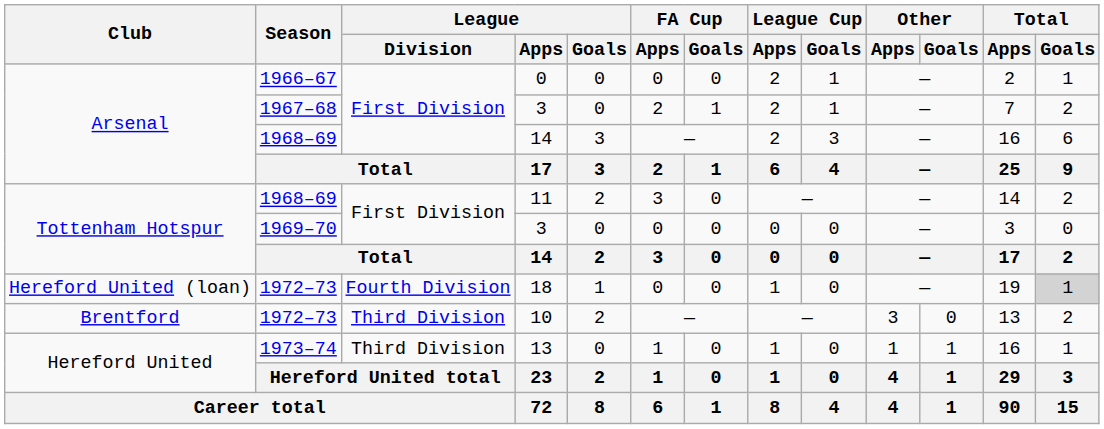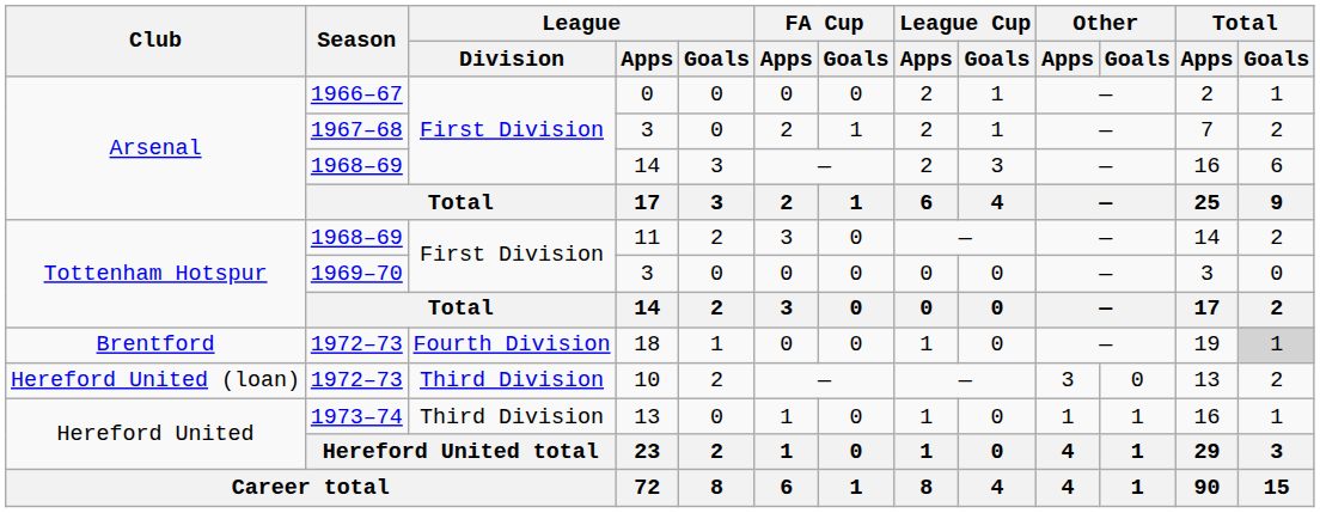 <table class="wikitable" style="text-align: center;">
 <tr>
 <th rowspan="2">Club</th>
 <th rowspan="2">Season</th>
 <th colspan="3">League</th>
 <th colspan="2">FA Cup</th>
 <th colspan="2">League Cup</th>
 <th colspan="2">Other</th>
 <th colspan="2">Total</th>
 </tr>
 <tr>
 <th>Division</th>
 <th>Apps</th>
 <th>Goals</th>
 <th>Apps</th>
 <th>Goals</th>
 <th>Apps</th>
 <th>Goals</th>
 <th>Apps</th>
 <th>Goals</th>
 <th>Apps</th>
 <th>Goals</th>
 </tr>
 <tr>
 <td rowspan="4"><a href='#'>Arsenal</a></td>
 <td><a href='#'>1966–67</a></td>
 <td rowspan="3"><a href='#'>First Division</a></td>
 <td>0</td>
 <td>0</td>
 <td>0</td>
 <td>0</td>
 <td>2</td>
 <td>1</td>
 <td colspan="2">—</td>
 <td>2</td>
 <td>1</td>
 </tr>
 <tr>
 <td><a href='#'>1967–68</a></td>
 <td>3</td>
 <td>0</td>
 <td>2</td>
 <td>1</td>
 <td>2</td>
 <td>1</td>
 <td colspan="2">—</td>
 <td>7</td>
 <td>2</td>
 </tr>
 <tr>
 <td><a href='#'>1968–69</a></td>
 <td>14</td>
 <td>3</td>
 <td colspan="2">—</td>
 <td>2</td>
 <td>3</td>
 <td colspan="2">—</td>
 <td>16</td>
 <td>6</td>
 </tr>
 <tr>
 <th colspan="2">Total</th>
 <th>17</th>
 <th>3</th>
 <th>2</th>
 <th>1</th>
 <th>6</th>
 <th>4</th>
 <th colspan="2">—</th>
 <th>25</th>
 <th>9</th>
 </tr>
 <tr>
 <td rowspan="3"><a href='#'>Tottenham Hotspur</a></td>
 <td><a href='#'>1968–69</a></td>
 <td rowspan="2">First Division</td>
 <td>11</td>
 <td>2</td>
 <td>3</td>
 <td>0</td>
 <td colspan="2">—</td>
 <td colspan="2">—</td>
 <td>14</td>
 <td>2</td>
 </tr>
 <tr>
 <td><a href='#'>1969–70</a></td>
 <td>3</td>
 <td>0</td>
 <td>0</td>
 <td>0</td>
 <td>0</td>
 <td>0</td>
 <td colspan="2">—</td>
 <td>3</td>
 <td>0</td>
 </tr>
 <tr>
 <th colspan="2">Total</th>
 <th>14</th>
 <th>2</th>
 <th>3</th>
 <th>0</th>
 <th>0</th>
 <th>0</th>
 <th colspan="2">—</th>
 <th>17</th>
 <th>2</th>
 </tr>
 <tr>
-<td><a href='#'>Hereford United</a> (loan)</td>
+<td><a href='#'>Brentford</a></td>
 <td><a href='#'>1972–73</a></td>
 <td><a href='#'>Fourth Division</a></td>
 <td>18</td>
 <td>1</td>
 <td>0</td>
 <td>0</td>
 <td>1</td>
 <td>0</td>
 <td colspan="2">—</td>
 <td>19</td>
 <td style="background: lightgrey;">1</td>
 </tr>
 <tr>
-<td><a href='#'>Brentford</a></td>
+<td><a href='#'>Hereford United</a> (loan)</td>
 <td><a href='#'>1972–73</a></td>
 <td><a href='#'>Third Division</a></td>
 <td>10</td>
 <td>2</td>
 <td colspan="2">—</td>
 <td colspan="2">—</td>
 <td>3</td>
 <td>0</td>
 <td>13</td>
 <td>2</td>
 </tr>
 <tr>
 <td rowspan="2">Hereford United</td>
 <td><a href='#'>1973–74</a></td>
 <td>Third Division</td>
 <td>13</td>
 <td>0</td>
 <td>1</td>
 <td>0</td>
 <td>1</td>
 <td>0</td>
 <td>1</td>
 <td>1</td>
 <td>16</td>
 <td>1</td>
 </tr>
 <tr>
 <th colspan="2">Hereford United total</th>
 <th>23</th>
 <th>2</th>
 <th>1</th>
 <th>0</th>
 <th>1</th>
 <th>0</th>
 <th>4</th>
 <th>1</th>
 <th>29</th>
 <th>3</th>
 </tr>
 <tr>
 <th colspan="3">Career total</th>
 <th>72</th>
 <th>8</th>
 <th>6</th>
 <th>1</th>
 <th>8</th>
 <th>4</th>
 <th>4</th>
 <th>1</th>
 <th>90</th>
 <th>15</th>
 </tr>
 </table>
